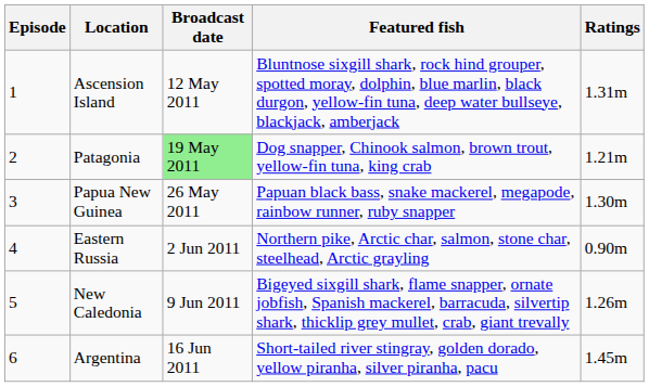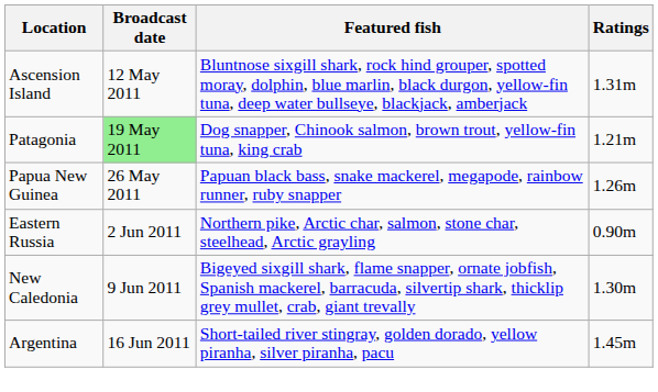 <table class="wikitable">
 <tr>
-<th>Episode</th>
 <th>Location</th>
 <th>Broadcast date</th>
 <th>Featured fish</th>
 <th>Ratings</th>
 </tr>
 <tr>
-<td>1</td>
 <td>Ascension Island</td>
 <td>12 May 2011</td>
 <td><a href='#'>Bluntnose sixgill shark</a>, <a href='#'>rock hind grouper</a>, <a href='#'>spotted moray</a>, <a href='#'>dolphin</a>, <a href='#'>blue marlin</a>, <a href='#'>black durgon</a>, <a href='#'>yellow-fin tuna</a>, <a href='#'>deep water bullseye</a>, <a href='#'>blackjack</a>, <a href='#'>amberjack</a></td>
 <td>1.31m</td>
 </tr>
 <tr>
-<td>2</td>
 <td>Patagonia</td>
 <td style="background: lightgreen;">19 May 2011</td>
 <td><a href='#'>Dog snapper</a>, <a href='#'>Chinook salmon</a>, <a href='#'>brown trout</a>, <a href='#'>yellow-fin tuna</a>, <a href='#'>king crab</a></td>
 <td>1.21m</td>
 </tr>
 <tr>
-<td>3</td>
 <td>Papua New Guinea</td>
 <td>26 May 2011</td>
 <td><a href='#'>Papuan black bass</a>, <a href='#'>snake mackerel</a>, <a href='#'>megapode</a>, <a href='#'>rainbow runner</a>, <a href='#'>ruby snapper</a></td>
-<td>1.30m</td>
+<td>1.26m</td>
 </tr>
 <tr>
-<td>4</td>
 <td>Eastern Russia</td>
 <td>2 Jun 2011</td>
 <td><a href='#'>Northern pike</a>, <a href='#'>Arctic char</a>, <a href='#'>salmon</a>, <a href='#'>stone char</a>, <a href='#'>steelhead</a>, <a href='#'>Arctic grayling</a></td>
 <td>0.90m</td>
 </tr>
 <tr>
-<td>5</td>
 <td>New Caledonia</td>
 <td>9 Jun 2011</td>
 <td><a href='#'>Bigeyed sixgill shark</a>, <a href='#'>flame snapper</a>, <a href='#'>ornate jobfish</a>, <a href='#'>Spanish mackerel</a>, <a href='#'>barracuda</a>, <a href='#'>silvertip shark</a>, <a href='#'>thicklip grey mullet</a>, <a href='#'>crab</a>, <a href='#'>giant trevally</a></td>
-<td>1.26m</td>
+<td>1.30m</td>
 </tr>
 <tr>
-<td>6</td>
 <td>Argentina</td>
 <td>16 Jun 2011</td>
 <td><a href='#'>Short-tailed river stingray</a>, <a href='#'>golden dorado</a>, <a href='#'>yellow piranha</a>, <a href='#'>silver piranha</a>, <a href='#'>pacu</a></td>
 <td>1.45m</td>
 </tr>
 </table>
